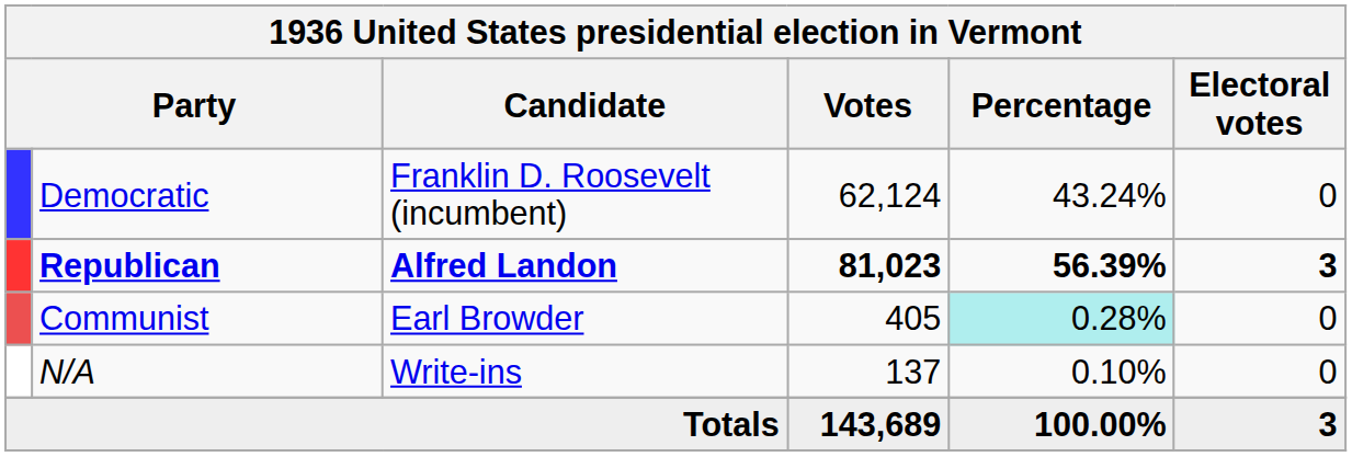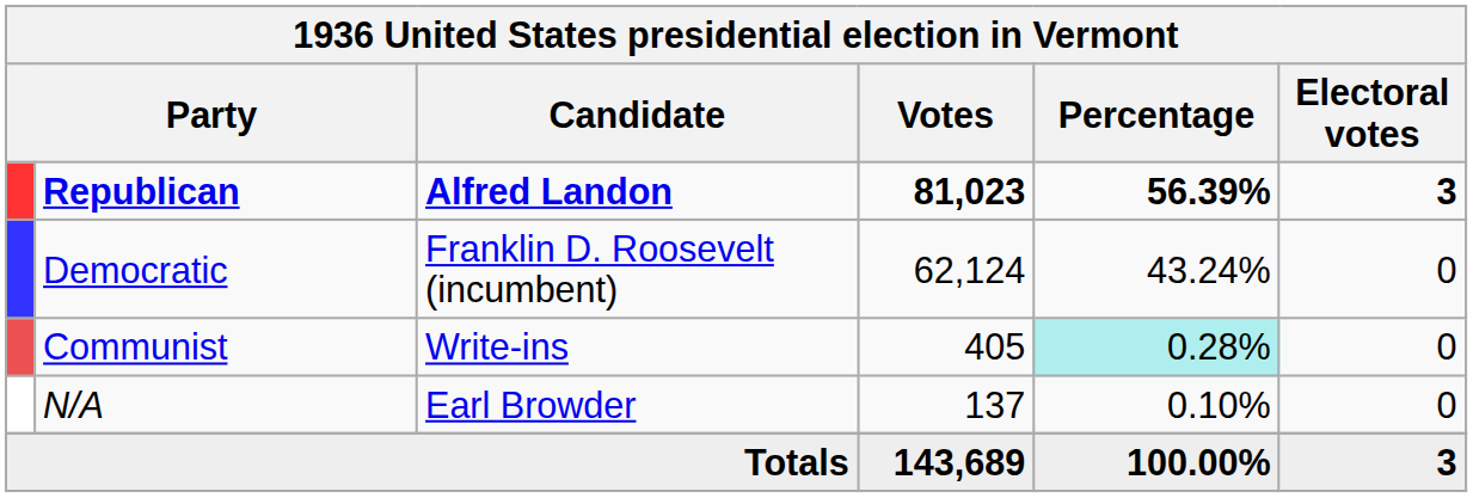 <table class="wikitable" style="font-size: 95%;">
 <tr>
 <th colspan="6">1936 United States presidential election in Vermont</th>
 </tr>
 <tr>
 <th colspan="2" style="width: 15em">Party</th>
 <th style="width: 17em">Candidate</th>
 <th style="width: 5em">Votes</th>
 <th style="width: 7em">Percentage</th>
 <th style="width: 5em">Electoral votes</th>
 </tr>
 <tr>
+<th style="background-color:#FF3333; width: 3px"></th>
+<td style="width: 130px"><strong><a href='#'>Republican</a></strong></td>
+<td><strong><a href='#'>Alfred Landon</a></strong></td>
+<td align="right"><strong>81,023</strong></td>
+<td align="right"><strong>56.39%</strong></td>
+<td align="right"><strong>3</strong></td>
+</tr>
+<tr>
 <th style="background-color:#3333FF; width: 3px"></th>
 <td style="width: 130px"><a href='#'>Democratic</a></td>
 <td><a href='#'>Franklin D. Roosevelt</a> (incumbent)</td>
 <td align="right">62,124</td>
 <td align="right">43.24%</td>
 <td align="right">0</td>
 </tr>
 <tr>
-<th style="background-color:#FF3333; width: 3px"></th>
-<td style="width: 130px"><strong><a href='#'>Republican</a></strong></td>
-<td><strong><a href='#'>Alfred Landon</a></strong></td>
-<td align="right"><strong>81,023</strong></td>
-<td align="right"><strong>56.39%</strong></td>
-<td align="right"><strong>3</strong></td>
-</tr>
-<tr>
 <th style="background-color:#EC5050; width: 3px"></th>
 <td style="width: 130px"><a href='#'>Communist</a></td>
-<td><a href='#'>Earl Browder</a></td>
+<td><a href='#'>Write-ins</a></td>
 <td align="right">405</td>
 <td align="right" style="background: paleturquoise;">0.28%</td>
 <td align="right">0</td>
 </tr>
 <tr>
 <th style="background-color:#FFFFFF; width: 3px"></th>
 <td style="width: 130px"><em>N/A</em></td>
-<td><a href='#'>Write-ins</a></td>
+<td><a href='#'>Earl Browder</a></td>
 <td align="right">137</td>
 <td align="right">0.10%</td>
 <td align="right">0</td>
 </tr>
 <tr>
 </tr>
 <tr bgcolor="#EEEEEE">
 <td colspan="3" align="right"><strong>Totals</strong></td>
 <td align="right"><strong>143,689</strong></td>
 <td align="right"><strong>100.00%</strong></td>
 <td align="right"><strong>3</strong></td>
 </tr>
 <tr bgcolor="#EEEEEE">
 </tr>
 </table>
